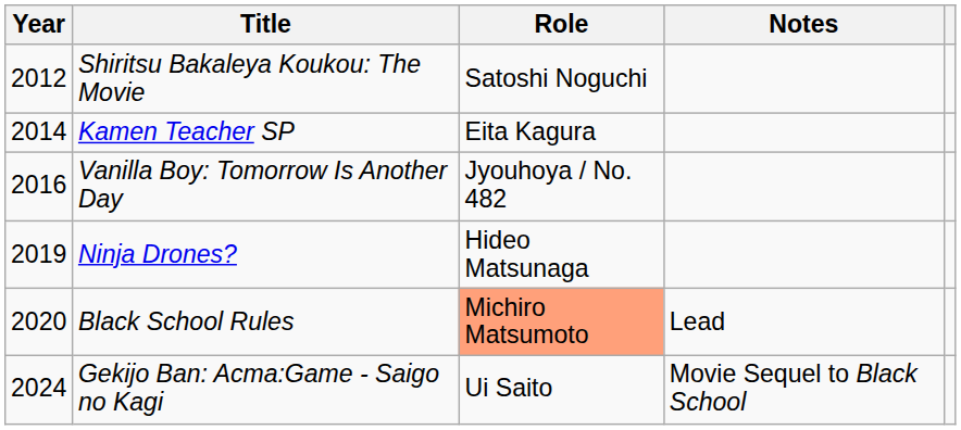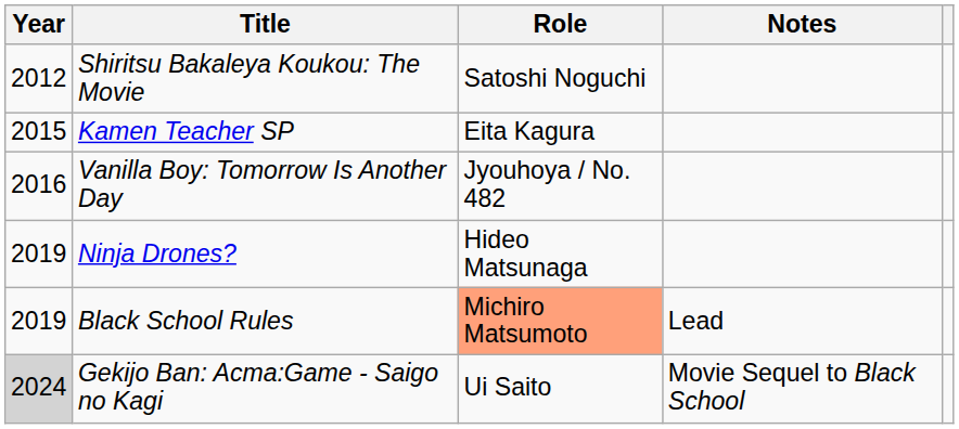 <table class="wikitable">
 <tr>
 <th>Year</th>
 <th>Title</th>
 <th>Role</th>
 <th>Notes</th>
 <th></th>
 </tr>
 <tr>
 <td>2012</td>
 <td><em>Shiritsu Bakaleya Koukou: The Movie</em></td>
 <td>Satoshi Noguchi</td>
 <td></td>
 <td></td>
 </tr>
 <tr>
-<td>2014</td>
+<td>2015</td>
 <td><em><a href='#'>Kamen Teacher</a></em> <em>SP</em></td>
 <td>Eita Kagura</td>
 <td></td>
 <td></td>
 </tr>
 <tr>
 <td>2016</td>
 <td><em>Vanilla Boy: Tomorrow Is Another Day</em></td>
 <td>Jyouhoya / No. 482</td>
 <td></td>
 <td></td>
 </tr>
 <tr>
 <td>2019</td>
 <td><em><a href='#'>Ninja Drones?</a></em></td>
 <td>Hideo Matsunaga</td>
 <td></td>
 <td></td>
 </tr>
 <tr>
-<td>2020</td>
+<td>2019</td>
 <td><em>Black School Rules</em></td>
 <td style="background: lightsalmon;">Michiro Matsumoto</td>
 <td>Lead</td>
 <td></td>
 </tr>
 <tr>
-<td>2024</td>
+<td style="background: lightgrey;">2024</td>
 <td><em>Gekijo Ban: Acma:Game - Saigo no Kagi</em></td>
 <td>Ui Saito</td>
 <td>Movie Sequel to <em>Black School</em></td>
 <td></td>
 </tr>
 </table>
